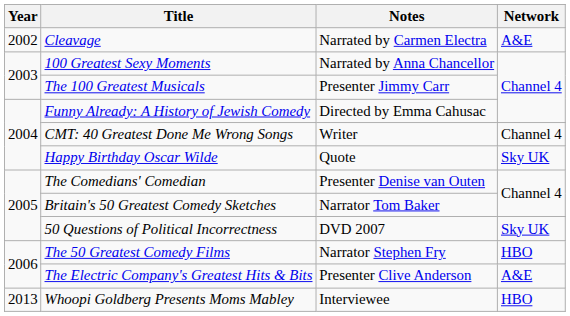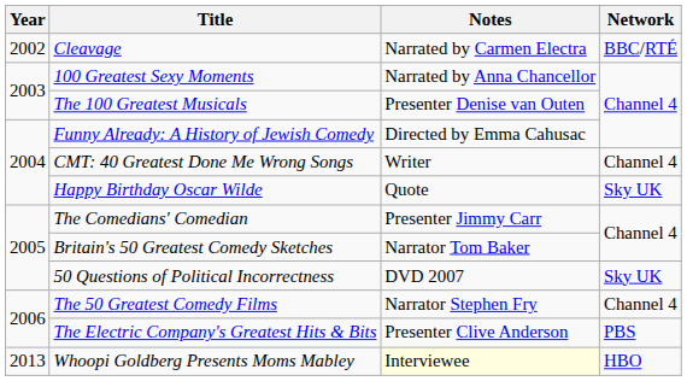 <table class="wikitable sortable">
 <tr>
 <th>Year</th>
 <th>Title</th>
 <th>Notes</th>
 <th>Network</th>
 </tr>
 <tr>
 <td>2002</td>
 <td><em><a href='#'>Cleavage</a></em></td>
 <td>Narrated by <a href='#'>Carmen Electra</a></td>
-<td><a href='#'>A&E</a></td>
+<td><a href='#'>BBC</a>/<a href='#'>RTÉ</a></td>
 </tr>
 <tr>
 <td rowspan="2">2003</td>
 <td><em><a href='#'>100 Greatest Sexy Moments</a></em></td>
 <td>Narrated by <a href='#'>Anna Chancellor</a></td>
 <td rowspan="3"><a href='#'>Channel 4</a></td>
 </tr>
 <tr>
 <td><em><a href='#'>The 100 Greatest Musicals</a></em></td>
-<td>Presenter <a href='#'>Jimmy Carr</a></td>
+<td>Presenter <a href='#'>Denise van Outen</a></td>
 </tr>
 <tr>
 <td rowspan="3">2004</td>
 <td><em><a href='#'>Funny Already: A History of Jewish Comedy</a></em></td>
 <td>Directed by Emma Cahusac</td>
 </tr>
 <tr>
 <td><em>CMT: 40 Greatest Done Me Wrong Songs</em></td>
 <td>Writer</td>
 <td>Channel 4</td>
 </tr>
 <tr>
 <td><em><a href='#'>Happy Birthday Oscar Wilde</a></em></td>
 <td>Quote</td>
 <td><a href='#'>Sky UK</a></td>
 </tr>
 <tr>
 <td rowspan="3">2005</td>
 <td><em>The Comedians' Comedian</em></td>
-<td>Presenter <a href='#'>Denise van Outen</a></td>
+<td>Presenter <a href='#'>Jimmy Carr</a></td>
 <td rowspan="2">Channel 4</td>
 </tr>
 <tr>
 <td><em>Britain's 50 Greatest Comedy Sketches</em></td>
 <td>Narrator <a href='#'>Tom Baker</a></td>
 </tr>
 <tr>
 <td><em>50 Questions of Political Incorrectness</em></td>
 <td>DVD 2007</td>
 <td><a href='#'>Sky UK</a></td>
 </tr>
 <tr>
 <td rowspan="2">2006</td>
 <td><em><a href='#'>The 50 Greatest Comedy Films</a></em></td>
 <td>Narrator <a href='#'>Stephen Fry</a></td>
-<td><a href='#'>HBO</a></td>
+<td>Channel 4</td>
 </tr>
 <tr>
 <td><em><a href='#'>The Electric Company's Greatest Hits & Bits</a></em></td>
 <td>Presenter <a href='#'>Clive Anderson</a></td>
-<td><a href='#'>A&E</a></td>
+<td><a href='#'>PBS</a></td>
 </tr>
 <tr>
 <td>2013</td>
 <td><em>Whoopi Goldberg Presents Moms Mabley</em></td>
-<td>Interviewee</td>
+<td style="background: lightyellow;">Interviewee</td>
 <td><a href='#'>HBO</a></td>
 </tr>
 </table>
